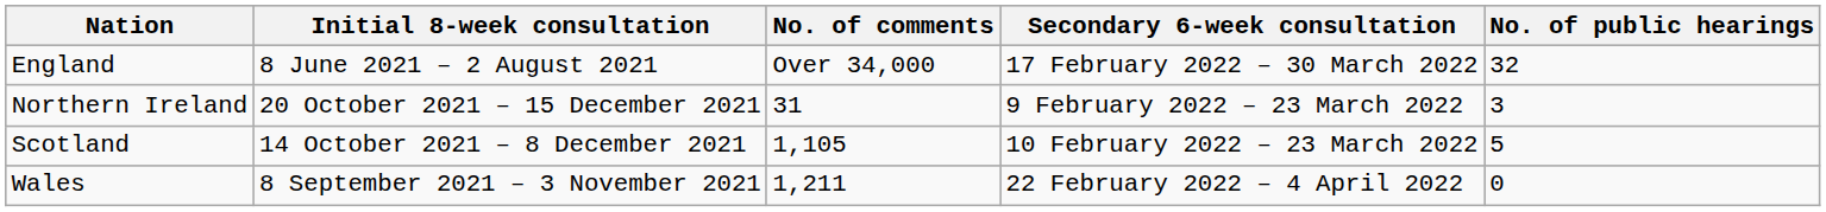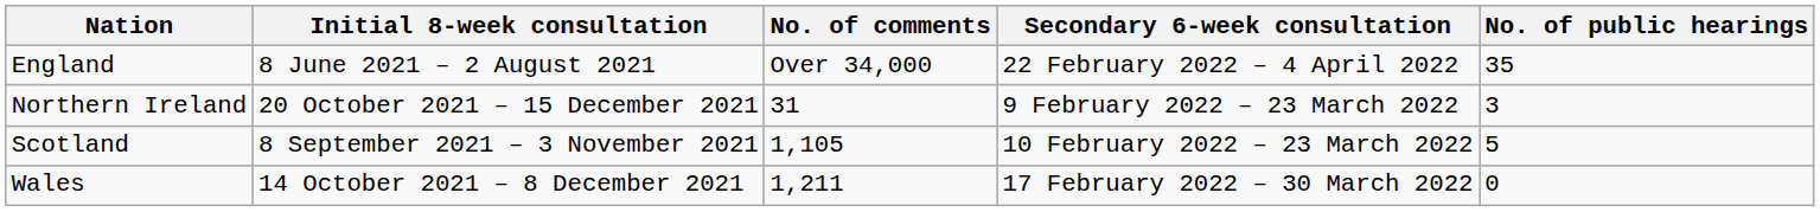 <table class="wikitable">
 <tr>
 <th>Nation</th>
 <th>Initial 8-week consultation</th>
 <th>No. of comments</th>
 <th>Secondary 6-week consultation</th>
 <th>No. of public hearings</th>
 </tr>
 <tr>
 <td>England</td>
 <td>8 June 2021 – 2 August 2021</td>
 <td>Over 34,000</td>
-<td>17 February 2022 – 30 March 2022</td>
-<td>32</td>
+<td>22 February 2022 – 4 April 2022</td>
+<td>35</td>
 </tr>
 <tr>
 <td>Northern Ireland</td>
 <td>20 October 2021 – 15 December 2021</td>
 <td>31</td>
 <td>9 February 2022 – 23 March 2022</td>
 <td>3</td>
 </tr>
 <tr>
 <td>Scotland</td>
-<td>14 October 2021 – 8 December 2021</td>
+<td>8 September 2021 – 3 November 2021</td>
 <td>1,105</td>
 <td>10 February 2022 – 23 March 2022</td>
 <td>5</td>
 </tr>
 <tr>
 <td>Wales</td>
-<td>8 September 2021 – 3 November 2021</td>
+<td>14 October 2021 – 8 December 2021</td>
 <td>1,211</td>
-<td>22 February 2022 – 4 April 2022</td>
+<td>17 February 2022 – 30 March 2022</td>
 <td>0</td>
 </tr>
 </table>
